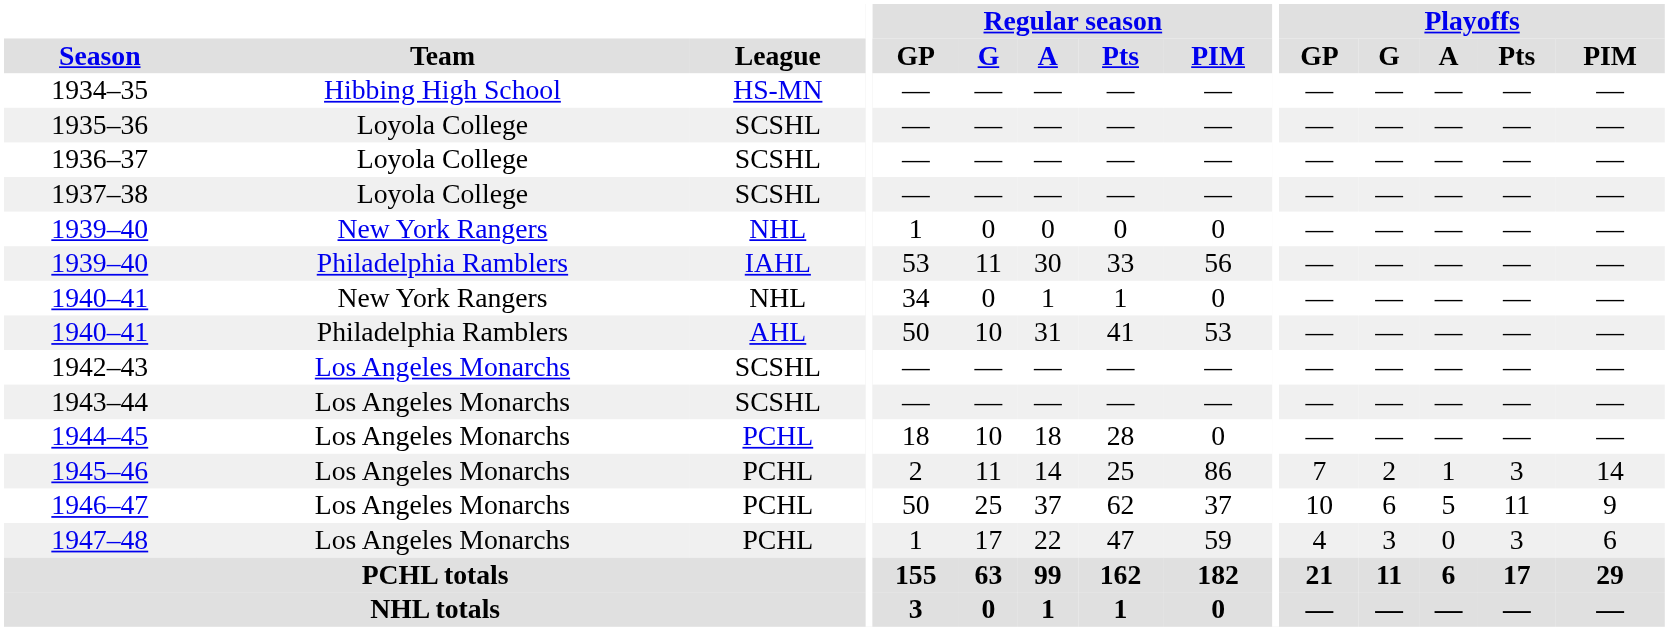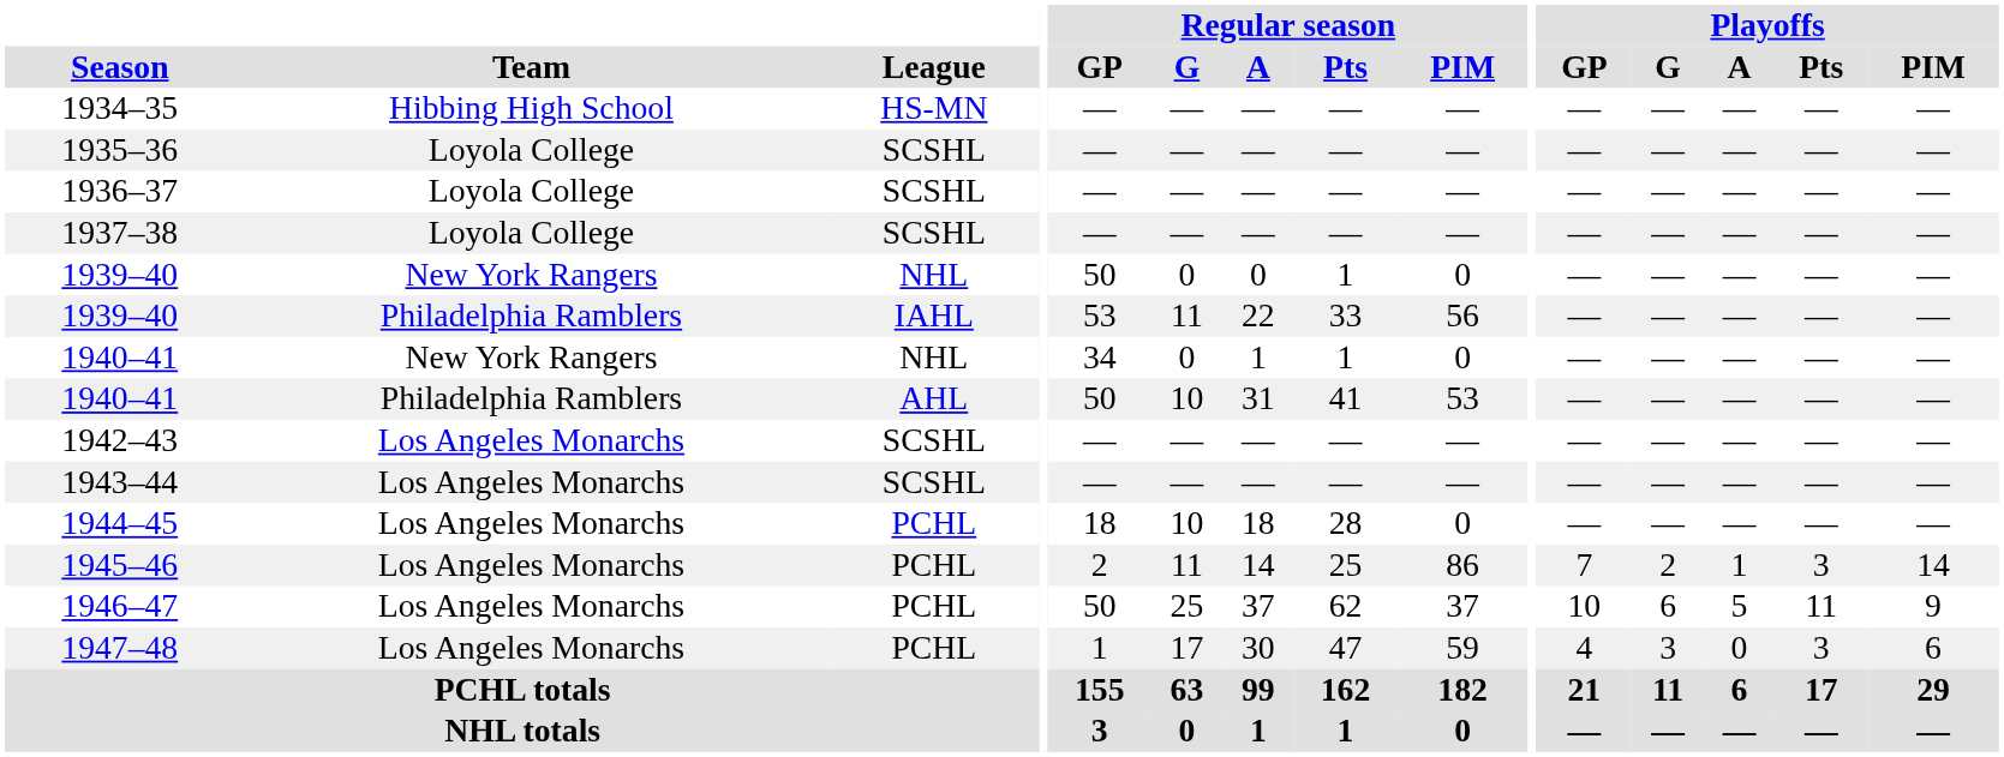 <table border="0" cellpadding="1" cellspacing="0" style="text-align:center; width:60em">
 <tr bgcolor="#e0e0e0">
 <th colspan="3" bgcolor="#ffffff"></th>
 <th rowspan="100" bgcolor="#ffffff"></th>
 <th colspan="5"><a href='#'>Regular season</a></th>
 <th rowspan="100" bgcolor="#ffffff"></th>
 <th colspan="5"><a href='#'>Playoffs</a></th>
 </tr>
 <tr bgcolor="#e0e0e0">
 <th><a href='#'>Season</a></th>
 <th>Team</th>
 <th>League</th>
 <th>GP</th>
 <th><a href='#'>G</a></th>
 <th><a href='#'>A</a></th>
 <th><a href='#'>Pts</a></th>
 <th><a href='#'>PIM</a></th>
 <th>GP</th>
 <th>G</th>
 <th>A</th>
 <th>Pts</th>
 <th>PIM</th>
 </tr>
 <tr>
 <td>1934–35</td>
 <td><a href='#'>Hibbing High School</a></td>
 <td><a href='#'>HS-MN</a></td>
 <td>—</td>
 <td>—</td>
 <td>—</td>
 <td>—</td>
 <td>—</td>
 <td>—</td>
 <td>—</td>
 <td>—</td>
 <td>—</td>
 <td>—</td>
 </tr>
 <tr bgcolor="#f0f0f0">
 <td>1935–36</td>
 <td>Loyola College</td>
 <td>SCSHL</td>
 <td>—</td>
 <td>—</td>
 <td>—</td>
 <td>—</td>
 <td>—</td>
 <td>—</td>
 <td>—</td>
 <td>—</td>
 <td>—</td>
 <td>—</td>
 </tr>
 <tr>
 <td>1936–37</td>
 <td>Loyola College</td>
 <td>SCSHL</td>
 <td>—</td>
 <td>—</td>
 <td>—</td>
 <td>—</td>
 <td>—</td>
 <td>—</td>
 <td>—</td>
 <td>—</td>
 <td>—</td>
 <td>—</td>
 </tr>
 <tr bgcolor="#f0f0f0">
 <td>1937–38</td>
 <td>Loyola College</td>
 <td>SCSHL</td>
 <td>—</td>
 <td>—</td>
 <td>—</td>
 <td>—</td>
 <td>—</td>
 <td>—</td>
 <td>—</td>
 <td>—</td>
 <td>—</td>
 <td>—</td>
 </tr>
 <tr>
 <td><a href='#'>1939–40</a></td>
 <td><a href='#'>New York Rangers</a></td>
 <td><a href='#'>NHL</a></td>
-<td>1</td>
+<td>50</td>
 <td>0</td>
 <td>0</td>
-<td>0</td>
+<td>1</td>
 <td>0</td>
 <td>—</td>
 <td>—</td>
 <td>—</td>
 <td>—</td>
 <td>—</td>
 </tr>
 <tr bgcolor="#f0f0f0">
 <td><a href='#'>1939–40</a></td>
 <td><a href='#'>Philadelphia Ramblers</a></td>
 <td><a href='#'>IAHL</a></td>
 <td>53</td>
 <td>11</td>
-<td>30</td>
+<td>22</td>
 <td>33</td>
 <td>56</td>
 <td>—</td>
 <td>—</td>
 <td>—</td>
 <td>—</td>
 <td>—</td>
 </tr>
 <tr>
 <td><a href='#'>1940–41</a></td>
 <td>New York Rangers</td>
 <td>NHL</td>
 <td>34</td>
 <td>0</td>
 <td>1</td>
 <td>1</td>
 <td>0</td>
 <td>—</td>
 <td>—</td>
 <td>—</td>
 <td>—</td>
 <td>—</td>
 </tr>
 <tr bgcolor="#f0f0f0">
 <td><a href='#'>1940–41</a></td>
 <td>Philadelphia Ramblers</td>
 <td><a href='#'>AHL</a></td>
 <td>50</td>
 <td>10</td>
 <td>31</td>
 <td>41</td>
 <td>53</td>
 <td>—</td>
 <td>—</td>
 <td>—</td>
 <td>—</td>
 <td>—</td>
 </tr>
 <tr>
 <td>1942–43</td>
 <td><a href='#'>Los Angeles Monarchs</a></td>
 <td>SCSHL</td>
 <td>—</td>
 <td>—</td>
 <td>—</td>
 <td>—</td>
 <td>—</td>
 <td>—</td>
 <td>—</td>
 <td>—</td>
 <td>—</td>
 <td>—</td>
 </tr>
 <tr bgcolor="#f0f0f0">
 <td>1943–44</td>
 <td>Los Angeles Monarchs</td>
 <td>SCSHL</td>
 <td>—</td>
 <td>—</td>
 <td>—</td>
 <td>—</td>
 <td>—</td>
 <td>—</td>
 <td>—</td>
 <td>—</td>
 <td>—</td>
 <td>—</td>
 </tr>
 <tr>
 <td><a href='#'>1944–45</a></td>
 <td>Los Angeles Monarchs</td>
 <td><a href='#'>PCHL</a></td>
 <td>18</td>
 <td>10</td>
 <td>18</td>
 <td>28</td>
 <td>0</td>
 <td>—</td>
 <td>—</td>
 <td>—</td>
 <td>—</td>
 <td>—</td>
 </tr>
 <tr bgcolor="#f0f0f0">
 <td><a href='#'>1945–46</a></td>
 <td>Los Angeles Monarchs</td>
 <td>PCHL</td>
 <td>2</td>
 <td>11</td>
 <td>14</td>
 <td>25</td>
 <td>86</td>
 <td>7</td>
 <td>2</td>
 <td>1</td>
 <td>3</td>
 <td>14</td>
 </tr>
 <tr>
 <td><a href='#'>1946–47</a></td>
 <td>Los Angeles Monarchs</td>
 <td>PCHL</td>
 <td>50</td>
 <td>25</td>
 <td>37</td>
 <td>62</td>
 <td>37</td>
 <td>10</td>
 <td>6</td>
 <td>5</td>
 <td>11</td>
 <td>9</td>
 </tr>
 <tr bgcolor="#f0f0f0">
 <td><a href='#'>1947–48</a></td>
 <td>Los Angeles Monarchs</td>
 <td>PCHL</td>
 <td>1</td>
 <td>17</td>
-<td>22</td>
+<td>30</td>
 <td>47</td>
 <td>59</td>
 <td>4</td>
 <td>3</td>
 <td>0</td>
 <td>3</td>
 <td>6</td>
 </tr>
 <tr bgcolor="#e0e0e0">
 <th colspan="3">PCHL totals</th>
 <th>155</th>
 <th>63</th>
 <th>99</th>
 <th>162</th>
 <th>182</th>
 <th>21</th>
 <th>11</th>
 <th>6</th>
 <th>17</th>
 <th>29</th>
 </tr>
 <tr bgcolor="#e0e0e0">
 <th colspan="3">NHL totals</th>
 <th>3</th>
 <th>0</th>
 <th>1</th>
 <th>1</th>
 <th>0</th>
 <th>—</th>
 <th>—</th>
 <th>—</th>
 <th>—</th>
 <th>—</th>
 </tr>
 </table>
